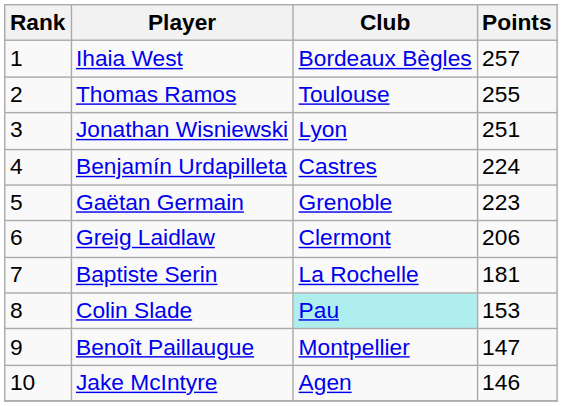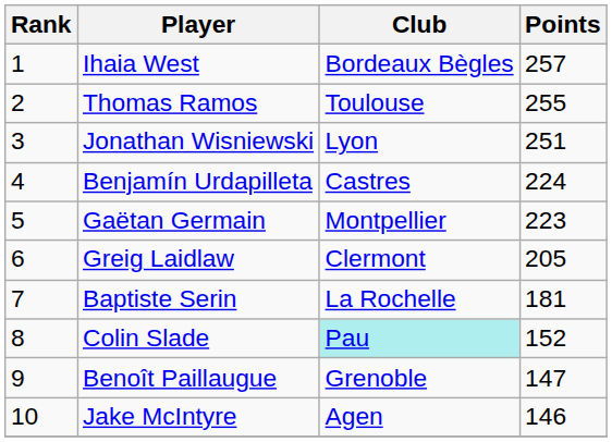 <table class="wikitable" style="text-align:left">
 <tr>
 <th>Rank</th>
 <th>Player</th>
 <th>Club</th>
 <th>Points</th>
 </tr>
 <tr>
 <td>1</td>
 <td> <a href='#'>Ihaia West</a></td>
 <td><a href='#'>Bordeaux Bègles</a></td>
 <td>257</td>
 </tr>
 <tr>
 <td>2</td>
 <td> <a href='#'>Thomas Ramos</a></td>
 <td><a href='#'>Toulouse</a></td>
 <td>255</td>
 </tr>
 <tr>
 <td>3</td>
 <td> <a href='#'>Jonathan Wisniewski</a></td>
 <td><a href='#'>Lyon</a></td>
 <td>251</td>
 </tr>
 <tr>
 <td>4</td>
 <td> <a href='#'>Benjamín Urdapilleta</a></td>
 <td><a href='#'>Castres</a></td>
 <td>224</td>
 </tr>
 <tr>
 <td>5</td>
 <td> <a href='#'>Gaëtan Germain</a></td>
-<td><a href='#'>Grenoble</a></td>
+<td><a href='#'>Montpellier</a></td>
 <td>223</td>
 </tr>
 <tr>
 <td>6</td>
 <td> <a href='#'>Greig Laidlaw</a></td>
 <td><a href='#'>Clermont</a></td>
-<td>206</td>
+<td>205</td>
 </tr>
 <tr>
 <td>7</td>
 <td> <a href='#'>Baptiste Serin</a></td>
 <td><a href='#'>La Rochelle</a></td>
 <td>181</td>
 </tr>
 <tr>
 <td>8</td>
 <td> <a href='#'>Colin Slade</a></td>
 <td style="background: paleturquoise;"><a href='#'>Pau</a></td>
-<td>153</td>
+<td>152</td>
 </tr>
 <tr>
 <td>9</td>
 <td> <a href='#'>Benoît Paillaugue</a></td>
-<td><a href='#'>Montpellier</a></td>
+<td><a href='#'>Grenoble</a></td>
 <td>147</td>
 </tr>
 <tr>
 <td>10</td>
 <td> <a href='#'>Jake McIntyre</a></td>
 <td><a href='#'>Agen</a></td>
 <td>146</td>
 </tr>
 <tr>
 </tr>
 </table>
